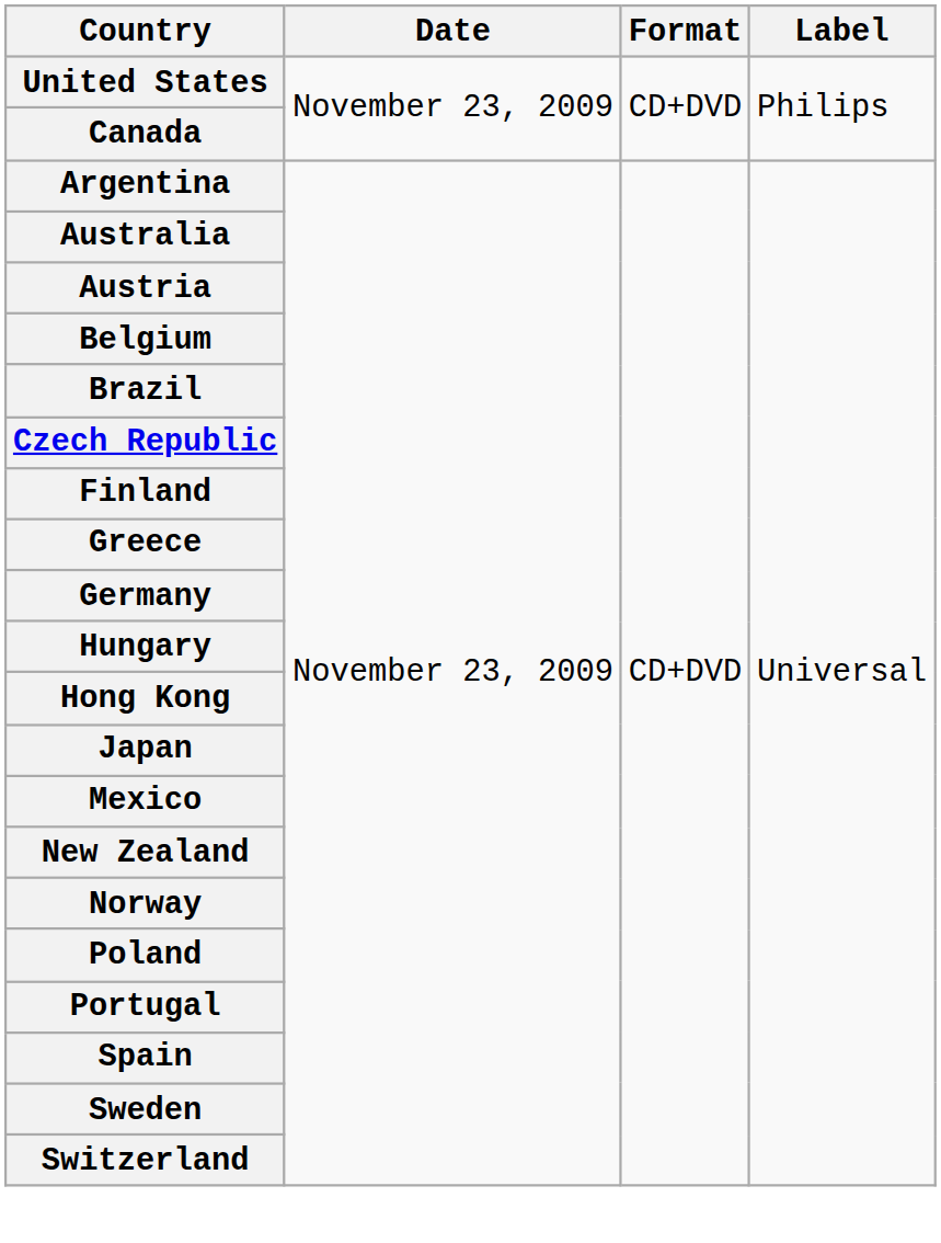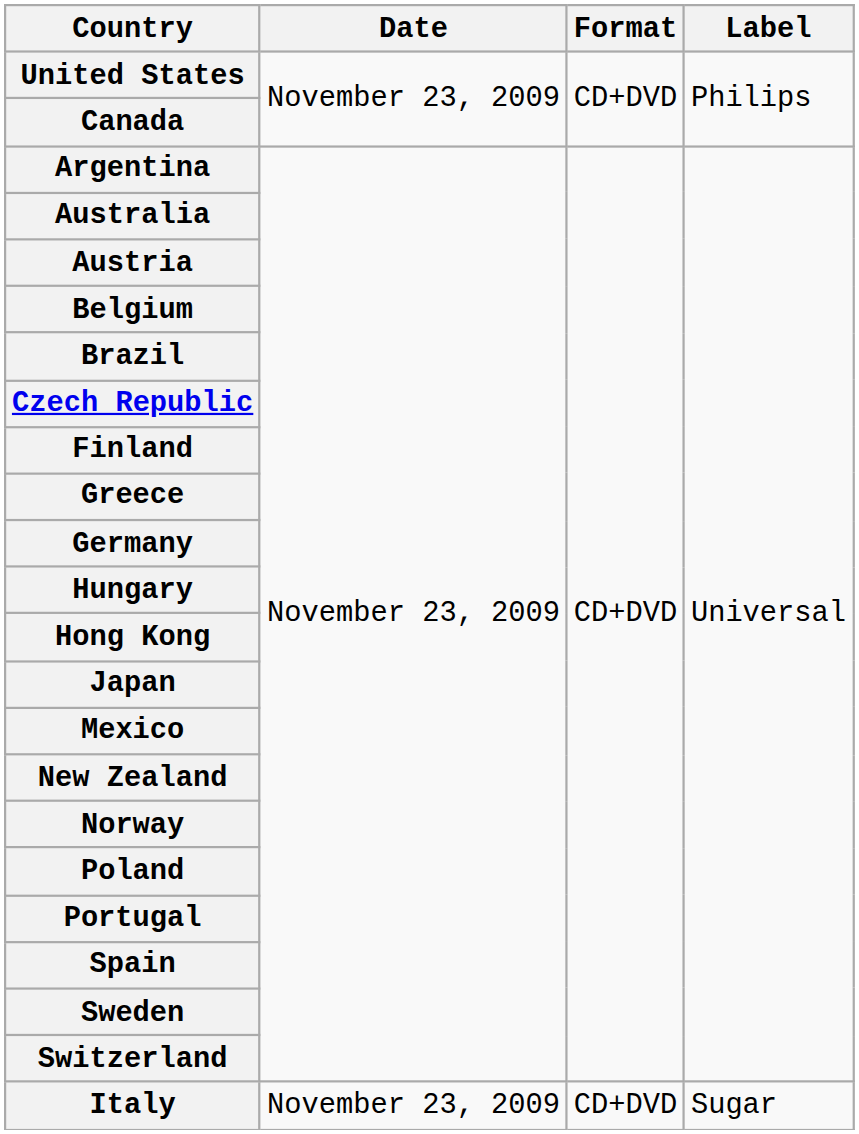 <table class="wikitable plainrowheaders" border="1">
 <tr>
 <th scope="col">Country</th>
 <th scope="col">Date</th>
 <th scope="col">Format</th>
 <th scope="col">Label</th>
 </tr>
 <tr>
 <th scope="row">United States</th>
 <td rowspan="2">November 23, 2009</td>
 <td rowspan="2">CD+DVD</td>
 <td rowspan="2">Philips</td>
 </tr>
 <tr>
 <th scope="row">Canada</th>
 </tr>
 <tr>
 <th scope="row">Argentina</th>
 <td rowspan="20">November 23, 2009</td>
 <td rowspan="20">CD+DVD</td>
 <td rowspan="20">Universal</td>
 </tr>
 <tr>
 <th scope="row">Australia</th>
 </tr>
 <tr>
 <th scope="row">Austria</th>
 </tr>
 <tr>
 <th scope="row">Belgium</th>
 </tr>
 <tr>
 <th scope="row">Brazil</th>
 </tr>
 <tr>
 <th scope="row"><a href='#'>Czech Republic</a></th>
 </tr>
 <tr>
 <th scope="row">Finland</th>
 </tr>
 <tr>
 <th scope="row">Greece</th>
 </tr>
 <tr>
 <th scope="row">Germany</th>
 </tr>
 <tr>
 <th scope="row">Hungary</th>
 </tr>
 <tr>
 <th scope="row">Hong Kong</th>
 </tr>
 <tr>
 <th scope="row">Japan</th>
 </tr>
 <tr>
 <th scope="row">Mexico</th>
 </tr>
 <tr>
 <th scope="row">New Zealand</th>
 </tr>
 <tr>
 <th scope="row">Norway</th>
 </tr>
 <tr>
 <th scope="row">Poland</th>
 </tr>
 <tr>
 <th scope="row">Portugal</th>
 </tr>
 <tr>
 <th scope="row">Spain</th>
 </tr>
 <tr>
 <th scope="row">Sweden</th>
 </tr>
 <tr>
 <th scope="row">Switzerland</th>
 </tr>
+<tr>
+<th scope="row">Italy</th>
+<td>November 23, 2009</td>
+<td>CD+DVD</td>
+<td>Sugar</td>
+</tr>
 </table>
